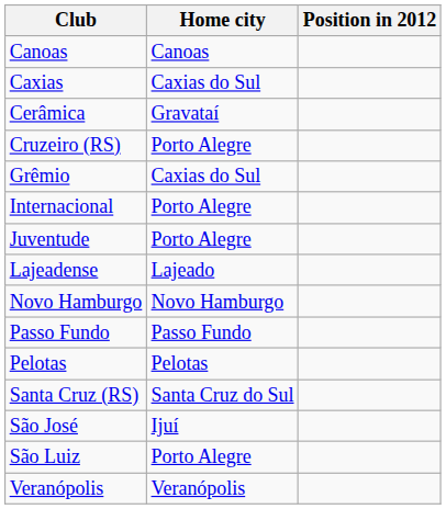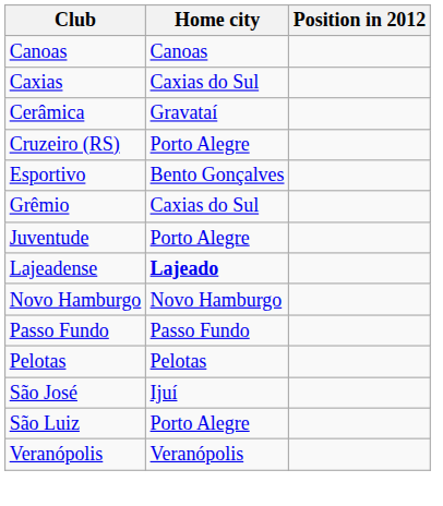 <table class="wikitable sortable">
 <tr>
 <th>Club</th>
 <th>Home city</th>
 <th>Position in 2012</th>
 </tr>
 <tr>
 <td><a href='#'>Canoas</a></td>
 <td><a href='#'>Canoas</a></td>
 <td></td>
 </tr>
 <tr>
 <td><a href='#'>Caxias</a></td>
 <td><a href='#'>Caxias do Sul</a></td>
 <td></td>
 </tr>
 <tr>
 <td><a href='#'>Cerâmica</a></td>
 <td><a href='#'>Gravataí</a></td>
 <td></td>
 </tr>
 <tr>
 <td><a href='#'>Cruzeiro (RS)</a></td>
 <td><a href='#'>Porto Alegre</a></td>
 <td></td>
 </tr>
 <tr>
-<td><a href='#'>Grêmio</a></td>
-<td><a href='#'>Caxias do Sul</a></td>
+<td><a href='#'>Esportivo</a></td>
+<td><a href='#'>Bento Gonçalves</a></td>
 <td></td>
 </tr>
 <tr>
-<td><a href='#'>Internacional</a></td>
-<td><a href='#'>Porto Alegre</a></td>
+<td><a href='#'>Grêmio</a></td>
+<td><a href='#'>Caxias do Sul</a></td>
 <td></td>
 </tr>
 <tr>
 <td><a href='#'>Juventude</a></td>
 <td><a href='#'>Porto Alegre</a></td>
 <td></td>
 </tr>
 <tr>
 <td><a href='#'>Lajeadense</a></td>
-<td><a href='#'>Lajeado</a></td>
+<td><strong><a href='#'>Lajeado</a></strong></td>
 <td></td>
 </tr>
 <tr>
 <td><a href='#'>Novo Hamburgo</a></td>
 <td><a href='#'>Novo Hamburgo</a></td>
 <td></td>
 </tr>
 <tr>
 <td><a href='#'>Passo Fundo</a></td>
 <td><a href='#'>Passo Fundo</a></td>
 <td></td>
 </tr>
 <tr>
 <td><a href='#'>Pelotas</a></td>
 <td><a href='#'>Pelotas</a></td>
 <td></td>
 </tr>
 <tr>
-<td><a href='#'>Santa Cruz (RS)</a></td>
-<td><a href='#'>Santa Cruz do Sul</a></td>
-<td></td>
-</tr>
-<tr>
 <td><a href='#'>São José</a></td>
 <td><a href='#'>Ijuí</a></td>
 <td></td>
 </tr>
 <tr>
 <td><a href='#'>São Luiz</a></td>
 <td><a href='#'>Porto Alegre</a></td>
 <td></td>
 </tr>
 <tr>
 <td><a href='#'>Veranópolis</a></td>
 <td><a href='#'>Veranópolis</a></td>
 <td></td>
 </tr>
 </table>
